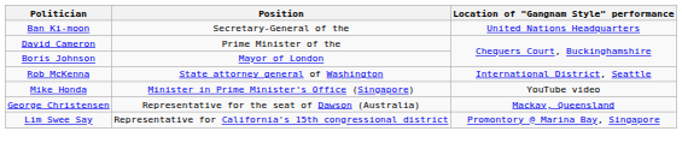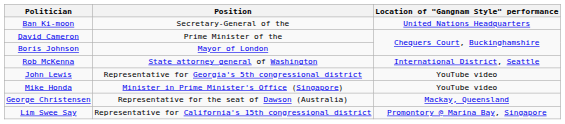 <table class="wikitable" style="text-align:center">
 <tr>
 <th>Politician</th>
 <th>Position</th>
 <th>Location of "Gangnam Style" performance</th>
 </tr>
 <tr>
 <td><a href='#'>Ban Ki-moon</a></td>
 <td>Secretary-General of the<br></td>
 <td><a href='#'>United Nations Headquarters</a></td>
 </tr>
 <tr>
 <td><a href='#'>David Cameron</a></td>
 <td>Prime Minister of the<br></td>
 <td rowspan="2"><a href='#'>Chequers Court</a>, <a href='#'>Buckinghamshire</a></td>
 </tr>
 <tr>
 <td><a href='#'>Boris Johnson</a></td>
 <td><a href='#'>Mayor of London</a></td>
 </tr>
 <tr>
 <td><a href='#'>Rob McKenna</a></td>
 <td><a href='#'>State attorney general</a> of <a href='#'>Washington</a></td>
 <td><a href='#'>International District</a>, <a href='#'>Seattle</a></td>
 </tr>
 <tr>
+<td><a href='#'>John Lewis</a></td>
+<td>Representative for <a href='#'>Georgia's 5th congressional district</a></td>
+<td>YouTube video</td>
+</tr>
+<tr>
 <td><a href='#'>Mike Honda</a></td>
 <td><a href='#'>Minister in Prime Minister's Office</a> (<a href='#'>Singapore</a>)</td>
 <td>YouTube video</td>
 </tr>
 <tr>
 <td><a href='#'>George Christensen</a></td>
 <td>Representative for the seat of <a href='#'>Dawson</a> (Australia)</td>
 <td><a href='#'>Mackay, Queensland</a></td>
 </tr>
 <tr>
 <td><a href='#'>Lim Swee Say</a></td>
 <td>Representative for <a href='#'>California's 15th congressional district</a></td>
 <td><a href='#'>Promontory @ Marina Bay</a>, <a href='#'>Singapore</a></td>
 </tr>
 </table>
